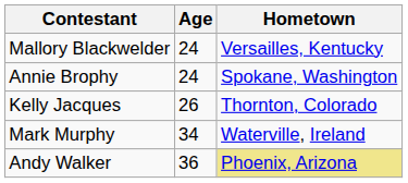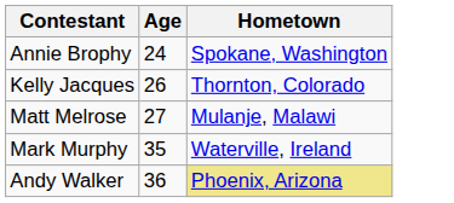 <table class="wikitable">
 <tr>
 <th>Contestant</th>
 <th>Age</th>
 <th>Hometown</th>
-</tr>
-<tr>
-<td>Mallory Blackwelder</td>
-<td>24</td>
-<td><a href='#'>Versailles, Kentucky</a></td>
 </tr>
 <tr>
 <td>Annie Brophy</td>
 <td>24</td>
 <td><a href='#'>Spokane, Washington</a></td>
 </tr>
 <tr>
 <td>Kelly Jacques</td>
 <td>26</td>
 <td><a href='#'>Thornton, Colorado</a></td>
 </tr>
 <tr>
+<td>Matt Melrose</td>
+<td>27</td>
+<td><a href='#'>Mulanje</a>, <a href='#'>Malawi</a></td>
+</tr>
+<tr>
 <td>Mark Murphy</td>
-<td>34</td>
+<td>35</td>
 <td><a href='#'>Waterville</a>, <a href='#'>Ireland</a></td>
 </tr>
 <tr>
 <td>Andy Walker</td>
 <td>36</td>
 <td style="background: khaki;"><a href='#'>Phoenix, Arizona</a></td>
 </tr>
 </table>
